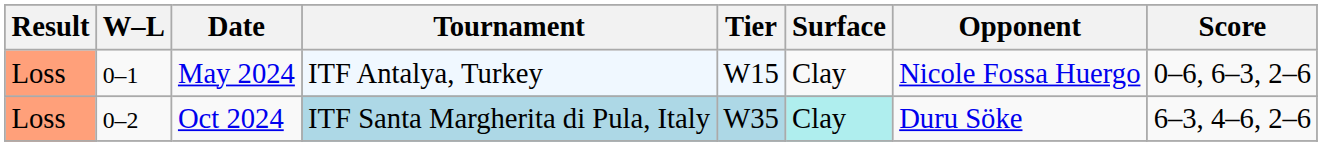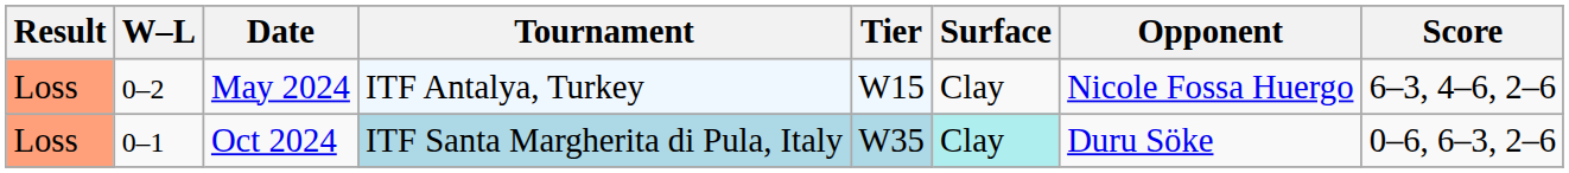 <table class="sortable wikitable">
 <tr>
 <th>Result</th>
 <th class="unsortable">W–L</th>
 <th>Date</th>
 <th>Tournament</th>
 <th>Tier</th>
 <th>Surface</th>
 <th>Opponent</th>
 <th class="unsortable">Score</th>
 </tr>
 <tr>
 <td style="background:#ffa07a;">Loss</td>
-<td><small>0–1</small></td>
+<td><small>0–2</small></td>
 <td><a href='#'>May 2024</a></td>
 <td style="background:#f0f8ff;">ITF Antalya, Turkey</td>
 <td style="background:#f0f8ff;">W15</td>
 <td>Clay</td>
 <td> <a href='#'>Nicole Fossa Huergo</a></td>
-<td>0–6, 6–3, 2–6</td>
+<td>6–3, 4–6, 2–6</td>
 </tr>
 <tr>
 <td style="background:#ffa07a;">Loss</td>
-<td><small>0–2</small></td>
+<td><small>0–1</small></td>
 <td><a href='#'>Oct 2024</a></td>
 <td style="background:lightblue;">ITF Santa Margherita di Pula, Italy</td>
 <td style="background:lightblue;">W35</td>
 <td style="background: paleturquoise;">Clay</td>
 <td> <a href='#'>Duru Söke</a></td>
-<td>6–3, 4–6, 2–6</td>
+<td>0–6, 6–3, 2–6</td>
 </tr>
 </table>
